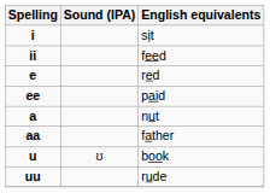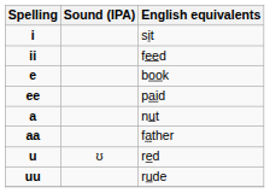 <table class="wikitable">
 <tr>
 <th>Spelling</th>
 <th>Sound (IPA)</th>
 <th>English equivalents</th>
 </tr>
 <tr>
 <td align="center"><strong>i</strong></td>
 <td align="center"></td>
 <td>s<u>i</u>t</td>
 </tr>
 <tr>
 <td align="center"><strong>ii</strong></td>
 <td align="center"></td>
 <td>f<u>ee</u>d</td>
 </tr>
 <tr>
 <td align="center"><strong>e</strong></td>
 <td align="center"></td>
-<td>r<u>e</u>d</td>
+<td>b<u>oo</u>k</td>
 </tr>
 <tr>
 <td align="center"><strong>ee</strong></td>
 <td align="center"></td>
 <td>p<u>ai</u>d</td>
 </tr>
 <tr>
 <td align="center"><strong>a</strong></td>
 <td align="center"></td>
 <td>n<u>u</u>t</td>
 </tr>
 <tr>
 <td align="center"><strong>aa</strong></td>
 <td align="center"></td>
 <td>f<u>a</u>ther</td>
 </tr>
 <tr>
 <td align="center"><strong>u</strong></td>
 <td align="center">ʊ</td>
-<td>b<u>oo</u>k</td>
+<td>r<u>e</u>d</td>
 </tr>
 <tr>
 <td align="center"><strong>uu</strong></td>
 <td align="center"></td>
 <td>r<u>u</u>de</td>
 </tr>
 <tr>
 </tr>
 </table>
